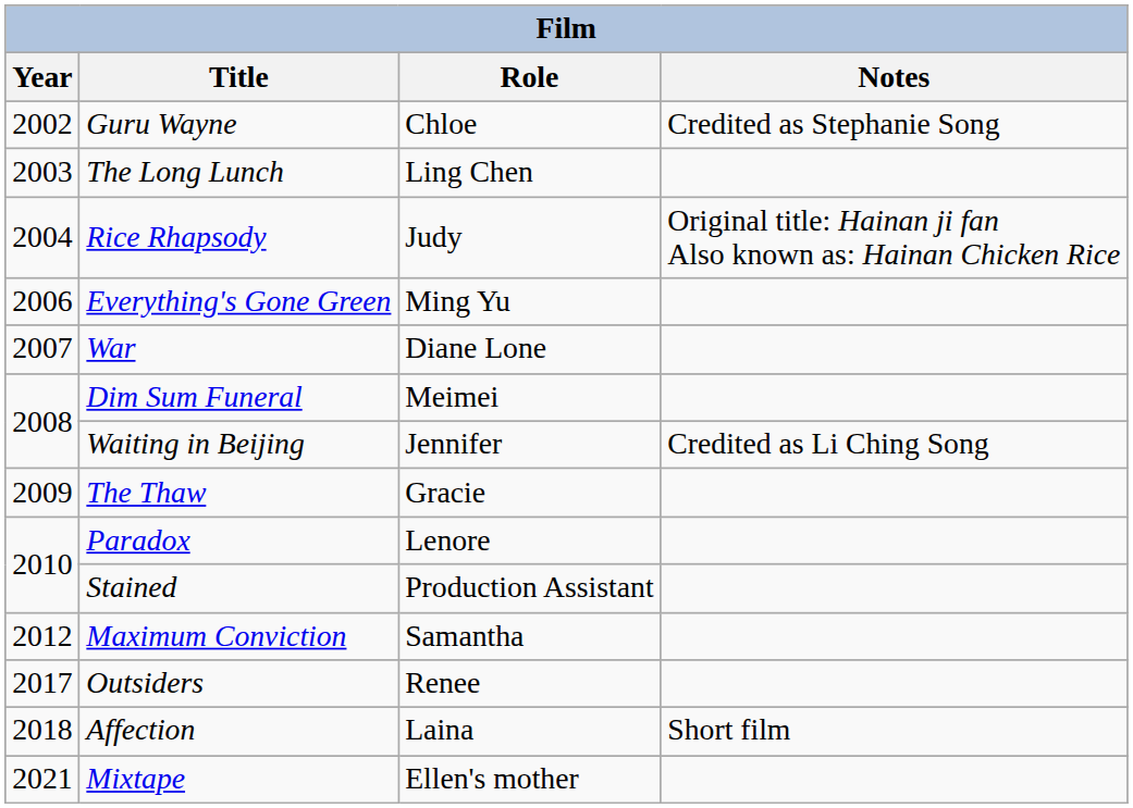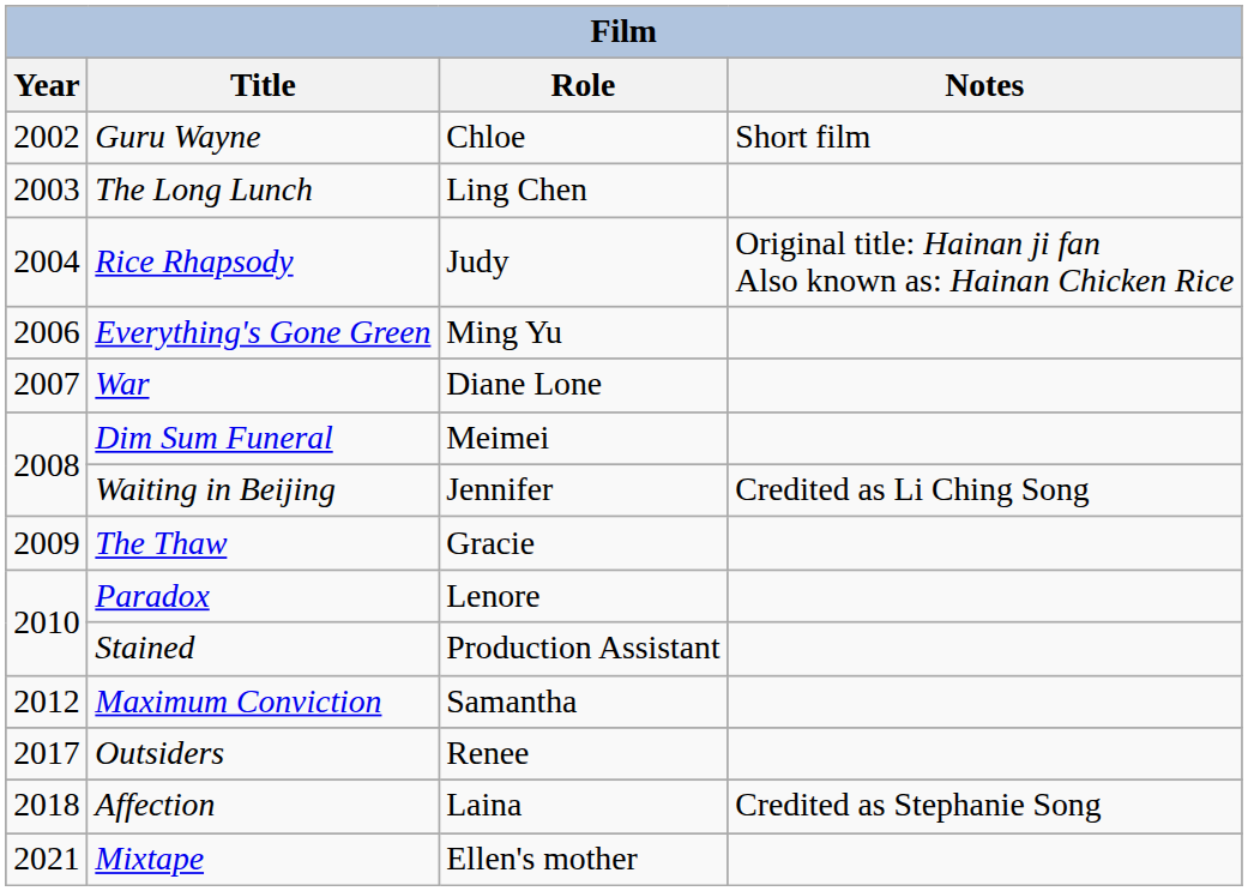 <table class="wikitable sortable">
 <tr>
 <th colspan=4 style="background:#B0C4DE;">Film</th>
 </tr>
 <tr>
 <th>Year</th>
 <th>Title</th>
 <th>Role</th>
 <th class="unsortable">Notes</th>
 </tr>
 <tr>
 <td>2002</td>
 <td><em>Guru Wayne</em></td>
 <td>Chloe</td>
-<td>Credited as Stephanie Song</td>
+<td>Short film</td>
 </tr>
 <tr>
 <td>2003</td>
 <td data-sort-value="Long Lunch, The"><em>The Long Lunch</em></td>
 <td>Ling Chen</td>
 <td></td>
 </tr>
 <tr>
 <td>2004</td>
 <td><em><a href='#'>Rice Rhapsody</a></em></td>
 <td>Judy</td>
 <td>Original title: <em>Hainan ji fan</em><br> Also known as: <em>Hainan Chicken Rice</em></td>
 </tr>
 <tr>
 <td>2006</td>
 <td><em><a href='#'>Everything's Gone Green</a></em></td>
 <td>Ming Yu</td>
 <td></td>
 </tr>
 <tr>
 <td>2007</td>
 <td><em><a href='#'>War</a></em></td>
 <td>Diane Lone</td>
 <td></td>
 </tr>
 <tr>
 <td rowspan=2>2008</td>
 <td><em><a href='#'>Dim Sum Funeral</a></em></td>
 <td>Meimei</td>
 <td></td>
 </tr>
 <tr>
 <td><em>Waiting in Beijing</em></td>
 <td>Jennifer</td>
 <td>Credited as Li Ching Song</td>
 </tr>
 <tr>
 <td>2009</td>
 <td data-sort-value="Thaw, The"><em><a href='#'>The Thaw</a></em></td>
 <td>Gracie</td>
 </tr>
 <tr>
 <td rowspan=2>2010</td>
 <td><em><a href='#'>Paradox</a></em></td>
 <td>Lenore</td>
 <td></td>
 </tr>
 <tr>
 <td><em>Stained</em></td>
 <td>Production Assistant</td>
 <td></td>
 </tr>
 <tr>
 <td>2012</td>
 <td><em><a href='#'>Maximum Conviction</a></em></td>
 <td>Samantha</td>
 <td></td>
 </tr>
 <tr>
 <td>2017</td>
 <td><em>Outsiders</em></td>
 <td>Renee</td>
 <td></td>
 </tr>
 <tr>
 <td>2018</td>
 <td><em>Affection</em></td>
 <td>Laina</td>
-<td>Short film</td>
+<td>Credited as Stephanie Song</td>
 </tr>
 <tr>
 <td>2021</td>
 <td><em><a href='#'>Mixtape</a></td>
 <td>Ellen's mother</td>
 <td></td>
 </tr>
 </table>
